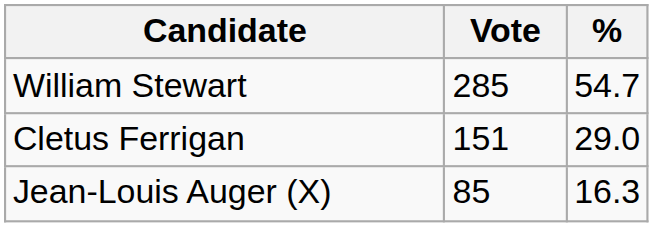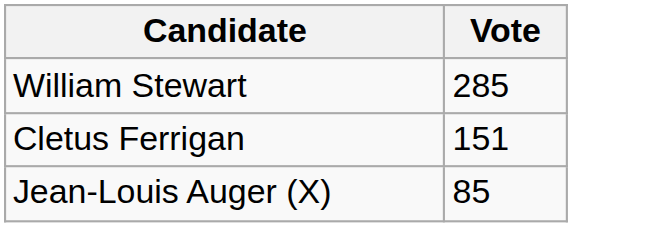 <table class="wikitable">
 <tr>
 <th bgcolor="#DDDDFF" width="200px">Candidate</th>
 <th bgcolor="#DDDDFF" width="50px">Vote</th>
-<th bgcolor="#DDDDFF" width="30px">%</th>
 </tr>
 <tr>
 <td>William Stewart</td>
 <td>285</td>
-<td>54.7</td>
 </tr>
 <tr>
 <td>Cletus Ferrigan</td>
 <td>151</td>
-<td>29.0</td>
 </tr>
 <tr>
 <td>Jean-Louis Auger (X)</td>
 <td>85</td>
-<td>16.3</td>
 </tr>
 </table>
